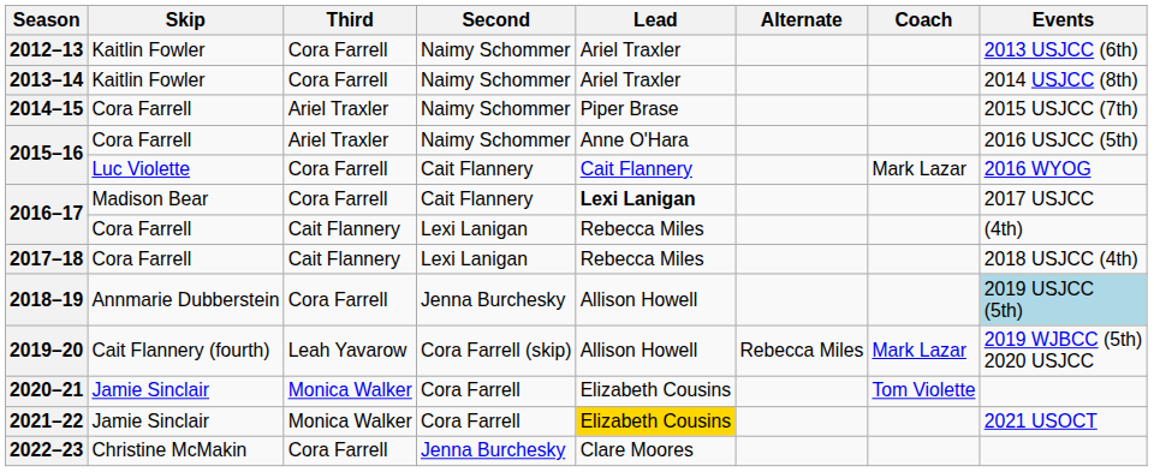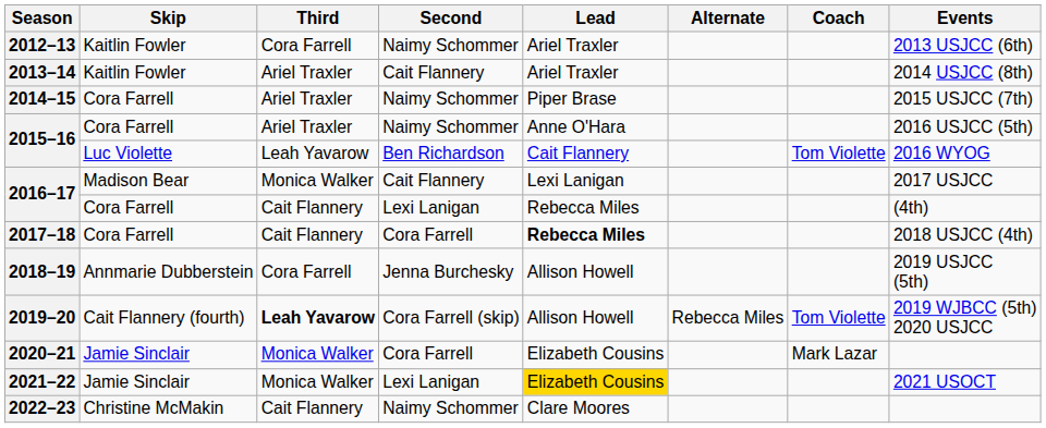 <table class="wikitable">
 <tr>
 <th scope="col">Season</th>
 <th scope="col">Skip</th>
 <th scope="col">Third</th>
 <th scope="col">Second</th>
 <th scope="col">Lead</th>
 <th scope="col">Alternate</th>
 <th scope="col">Coach</th>
 <th scope="col">Events</th>
 </tr>
 <tr>
 <th scope="row">2012–13</th>
 <td>Kaitlin Fowler</td>
 <td>Cora Farrell</td>
 <td>Naimy Schommer</td>
 <td>Ariel Traxler</td>
 <td></td>
 <td></td>
 <td><a href='#'>2013 USJCC</a> (6th)</td>
 </tr>
 <tr>
 <th scope="row">2013–14</th>
 <td>Kaitlin Fowler</td>
-<td>Cora Farrell</td>
-<td>Naimy Schommer</td>
+<td>Ariel Traxler</td>
+<td>Cait Flannery</td>
 <td>Ariel Traxler</td>
 <td></td>
 <td></td>
 <td>2014 <a href='#'>USJCC</a> (8th)</td>
 </tr>
 <tr>
 <th scope="row">2014–15</th>
 <td>Cora Farrell</td>
 <td>Ariel Traxler</td>
 <td>Naimy Schommer</td>
 <td>Piper Brase</td>
 <td></td>
 <td></td>
 <td>2015 USJCC (7th)</td>
 </tr>
 <tr>
 <th scope="row" rowspan=2>2015–16</th>
 <td>Cora Farrell</td>
 <td>Ariel Traxler</td>
 <td>Naimy Schommer</td>
 <td>Anne O'Hara</td>
 <td></td>
 <td></td>
 <td>2016 USJCC (5th)</td>
 </tr>
 <tr>
 <td><a href='#'>Luc Violette</a></td>
-<td>Cora Farrell</td>
-<td>Cait Flannery</td>
+<td>Leah Yavarow</td>
+<td><a href='#'>Ben Richardson</a></td>
 <td><a href='#'>Cait Flannery</a></td>
 <td></td>
-<td>Mark Lazar</td>
+<td><a href='#'>Tom Violette</a></td>
 <td><a href='#'>2016 WYOG</a> </td>
 </tr>
 <tr>
 <th scope="row" rowspan=2>2016–17</th>
 <td>Madison Bear</td>
-<td>Cora Farrell</td>
+<td>Monica Walker</td>
 <td>Cait Flannery</td>
-<td><strong>Lexi Lanigan</strong></td>
+<td>Lexi Lanigan</td>
 <td></td>
 <td></td>
 <td>2017 USJCC </td>
 </tr>
 <tr>
 <td>Cora Farrell</td>
 <td>Cait Flannery</td>
 <td>Lexi Lanigan</td>
 <td>Rebecca Miles</td>
 <td></td>
 <td></td>
 <td> (4th)</td>
 </tr>
 <tr>
 <th scope="row">2017–18</th>
 <td>Cora Farrell</td>
 <td>Cait Flannery</td>
-<td>Lexi Lanigan</td>
-<td>Rebecca Miles</td>
+<td>Cora Farrell</td>
+<td><strong>Rebecca Miles</strong></td>
 <td></td>
 <td></td>
 <td>2018 USJCC (4th)<br> </td>
 </tr>
 <tr>
 <th scope="row">2018–19</th>
 <td>Annmarie Dubberstein</td>
 <td>Cora Farrell</td>
 <td>Jenna Burchesky</td>
 <td>Allison Howell</td>
 <td></td>
 <td></td>
-<td style="background: lightblue;">2019 USJCC <br> (5th)</td>
+<td>2019 USJCC <br> (5th)</td>
 </tr>
 <tr>
 <th scope="row">2019–20</th>
 <td>Cait Flannery (fourth)</td>
-<td>Leah Yavarow</td>
+<td><strong>Leah Yavarow</strong></td>
 <td>Cora Farrell (skip)</td>
 <td>Allison Howell</td>
 <td>Rebecca Miles</td>
-<td><a href='#'>Mark Lazar</a></td>
+<td><a href='#'>Tom Violette</a></td>
 <td><a href='#'>2019 WJBCC</a> (5th)<br> 2020 USJCC </td>
 </tr>
 <tr>
 <th scope="row">2020–21</th>
 <td><a href='#'>Jamie Sinclair</a></td>
 <td><a href='#'>Monica Walker</a></td>
 <td>Cora Farrell</td>
 <td>Elizabeth Cousins</td>
 <td></td>
-<td><a href='#'>Tom Violette</a></td>
+<td>Mark Lazar</td>
 <td> </td>
 </tr>
 <tr>
 <th scope="row">2021–22</th>
 <td>Jamie Sinclair</td>
 <td>Monica Walker</td>
-<td>Cora Farrell</td>
+<td>Lexi Lanigan</td>
 <td style="background: gold;">Elizabeth Cousins</td>
 <td></td>
 <td></td>
 <td><a href='#'>2021 USOCT</a> </td>
 </tr>
 <tr>
 <th scope="row">2022–23</th>
 <td>Christine McMakin</td>
-<td>Cora Farrell</td>
-<td><a href='#'>Jenna Burchesky</a></td>
+<td>Cait Flannery</td>
+<td>Naimy Schommer</td>
 <td>Clare Moores</td>
 <td></td>
 <td></td>
 <td></td>
 </tr>
 </table>
